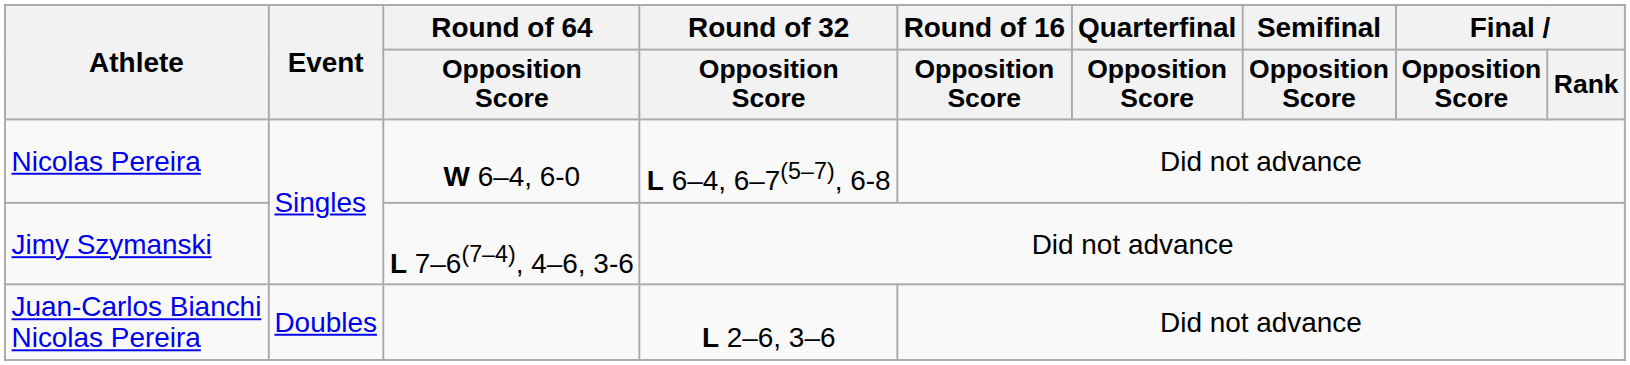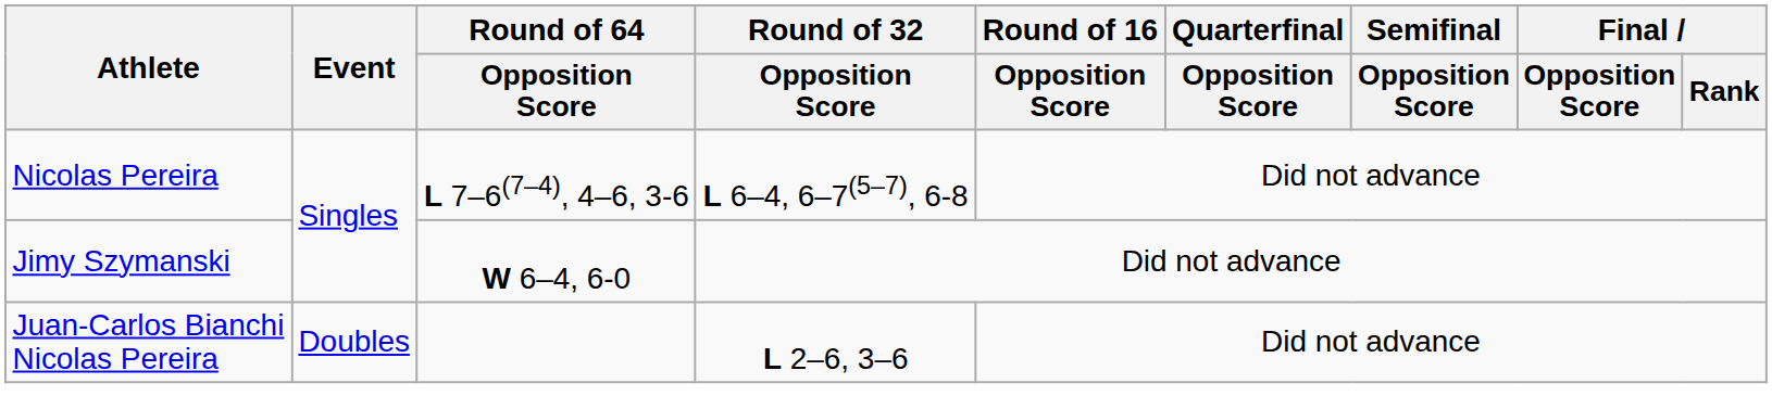 <table class="wikitable" style="font-size:90%">
 <tr>
 <th rowspan="2">Athlete</th>
 <th rowspan="2">Event</th>
 <th>Round of 64</th>
 <th>Round of 32</th>
 <th>Round of 16</th>
 <th>Quarterfinal</th>
 <th>Semifinal</th>
 <th colspan=2>Final / </th>
 </tr>
 <tr style="font-size:95%">
 <th>Opposition <br> Score</th>
 <th>Opposition <br> Score</th>
 <th>Opposition <br> Score</th>
 <th>Opposition <br> Score</th>
 <th>Opposition <br> Score</th>
 <th>Opposition <br> Score</th>
 <th>Rank</th>
 </tr>
 <tr align=center>
 <td align=left><a href='#'>Nicolas Pereira</a></td>
 <td align=left rowspan=2><a href='#'>Singles</a></td>
-<td><br><strong>W</strong> 6–4, 6-0</td>
+<td><br><strong>L</strong> 7–6<sup>(7–4)</sup>, 4–6, 3-6</td>
 <td><br><strong>L</strong> 6–4, 6–7<sup>(5–7)</sup>, 6-8</td>
 <td colspan=5>Did not advance</td>
 </tr>
 <tr align=center>
 <td align=left><a href='#'>Jimy Szymanski</a></td>
-<td><br><strong>L</strong> 7–6<sup>(7–4)</sup>, 4–6, 3-6</td>
+<td><br><strong>W</strong> 6–4, 6-0</td>
 <td colspan=6>Did not advance</td>
 </tr>
 <tr align=center>
 <td align=left><a href='#'>Juan-Carlos Bianchi</a><br><a href='#'>Nicolas Pereira</a></td>
 <td align=left rowspan=3><a href='#'>Doubles</a></td>
 <td></td>
 <td><br><strong>L</strong> 2–6, 3–6</td>
 <td colspan=5>Did not advance</td>
 </tr>
 </table>
